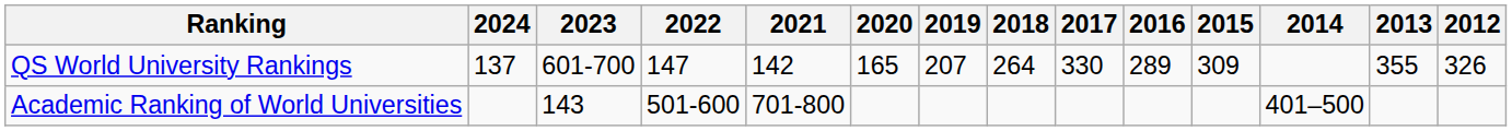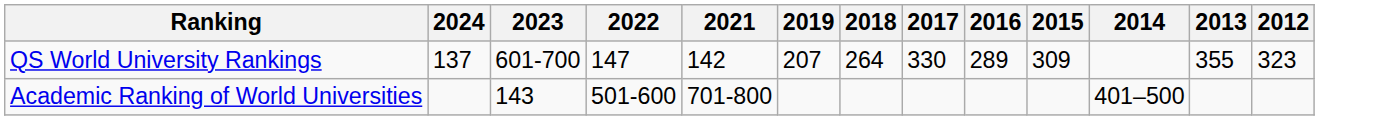 <table class="wikitable">
 <tr>
 <th>Ranking</th>
 <th>2024</th>
 <th>2023</th>
 <th>2022</th>
 <th>2021</th>
-<th>2020</th>
 <th>2019</th>
 <th>2018</th>
 <th>2017</th>
 <th>2016</th>
 <th>2015</th>
 <th>2014</th>
 <th>2013</th>
 <th>2012</th>
 </tr>
 <tr>
 <td><a href='#'>QS World University Rankings</a></td>
 <td>137</td>
 <td>601-700</td>
 <td>147</td>
 <td>142</td>
-<td>165</td>
 <td>207</td>
 <td>264</td>
 <td>330</td>
 <td>289</td>
 <td>309</td>
 <td></td>
 <td>355</td>
-<td>326</td>
+<td>323</td>
 </tr>
 <tr>
 <td><a href='#'>Academic Ranking of World Universities</a></td>
 <td></td>
 <td>143</td>
 <td>501-600</td>
 <td>701-800</td>
 <td></td>
 <td></td>
 <td></td>
 <td></td>
 <td></td>
-<td></td>
 <td>401–500</td>
 <td></td>
 <td></td>
 </tr>
 </table>
